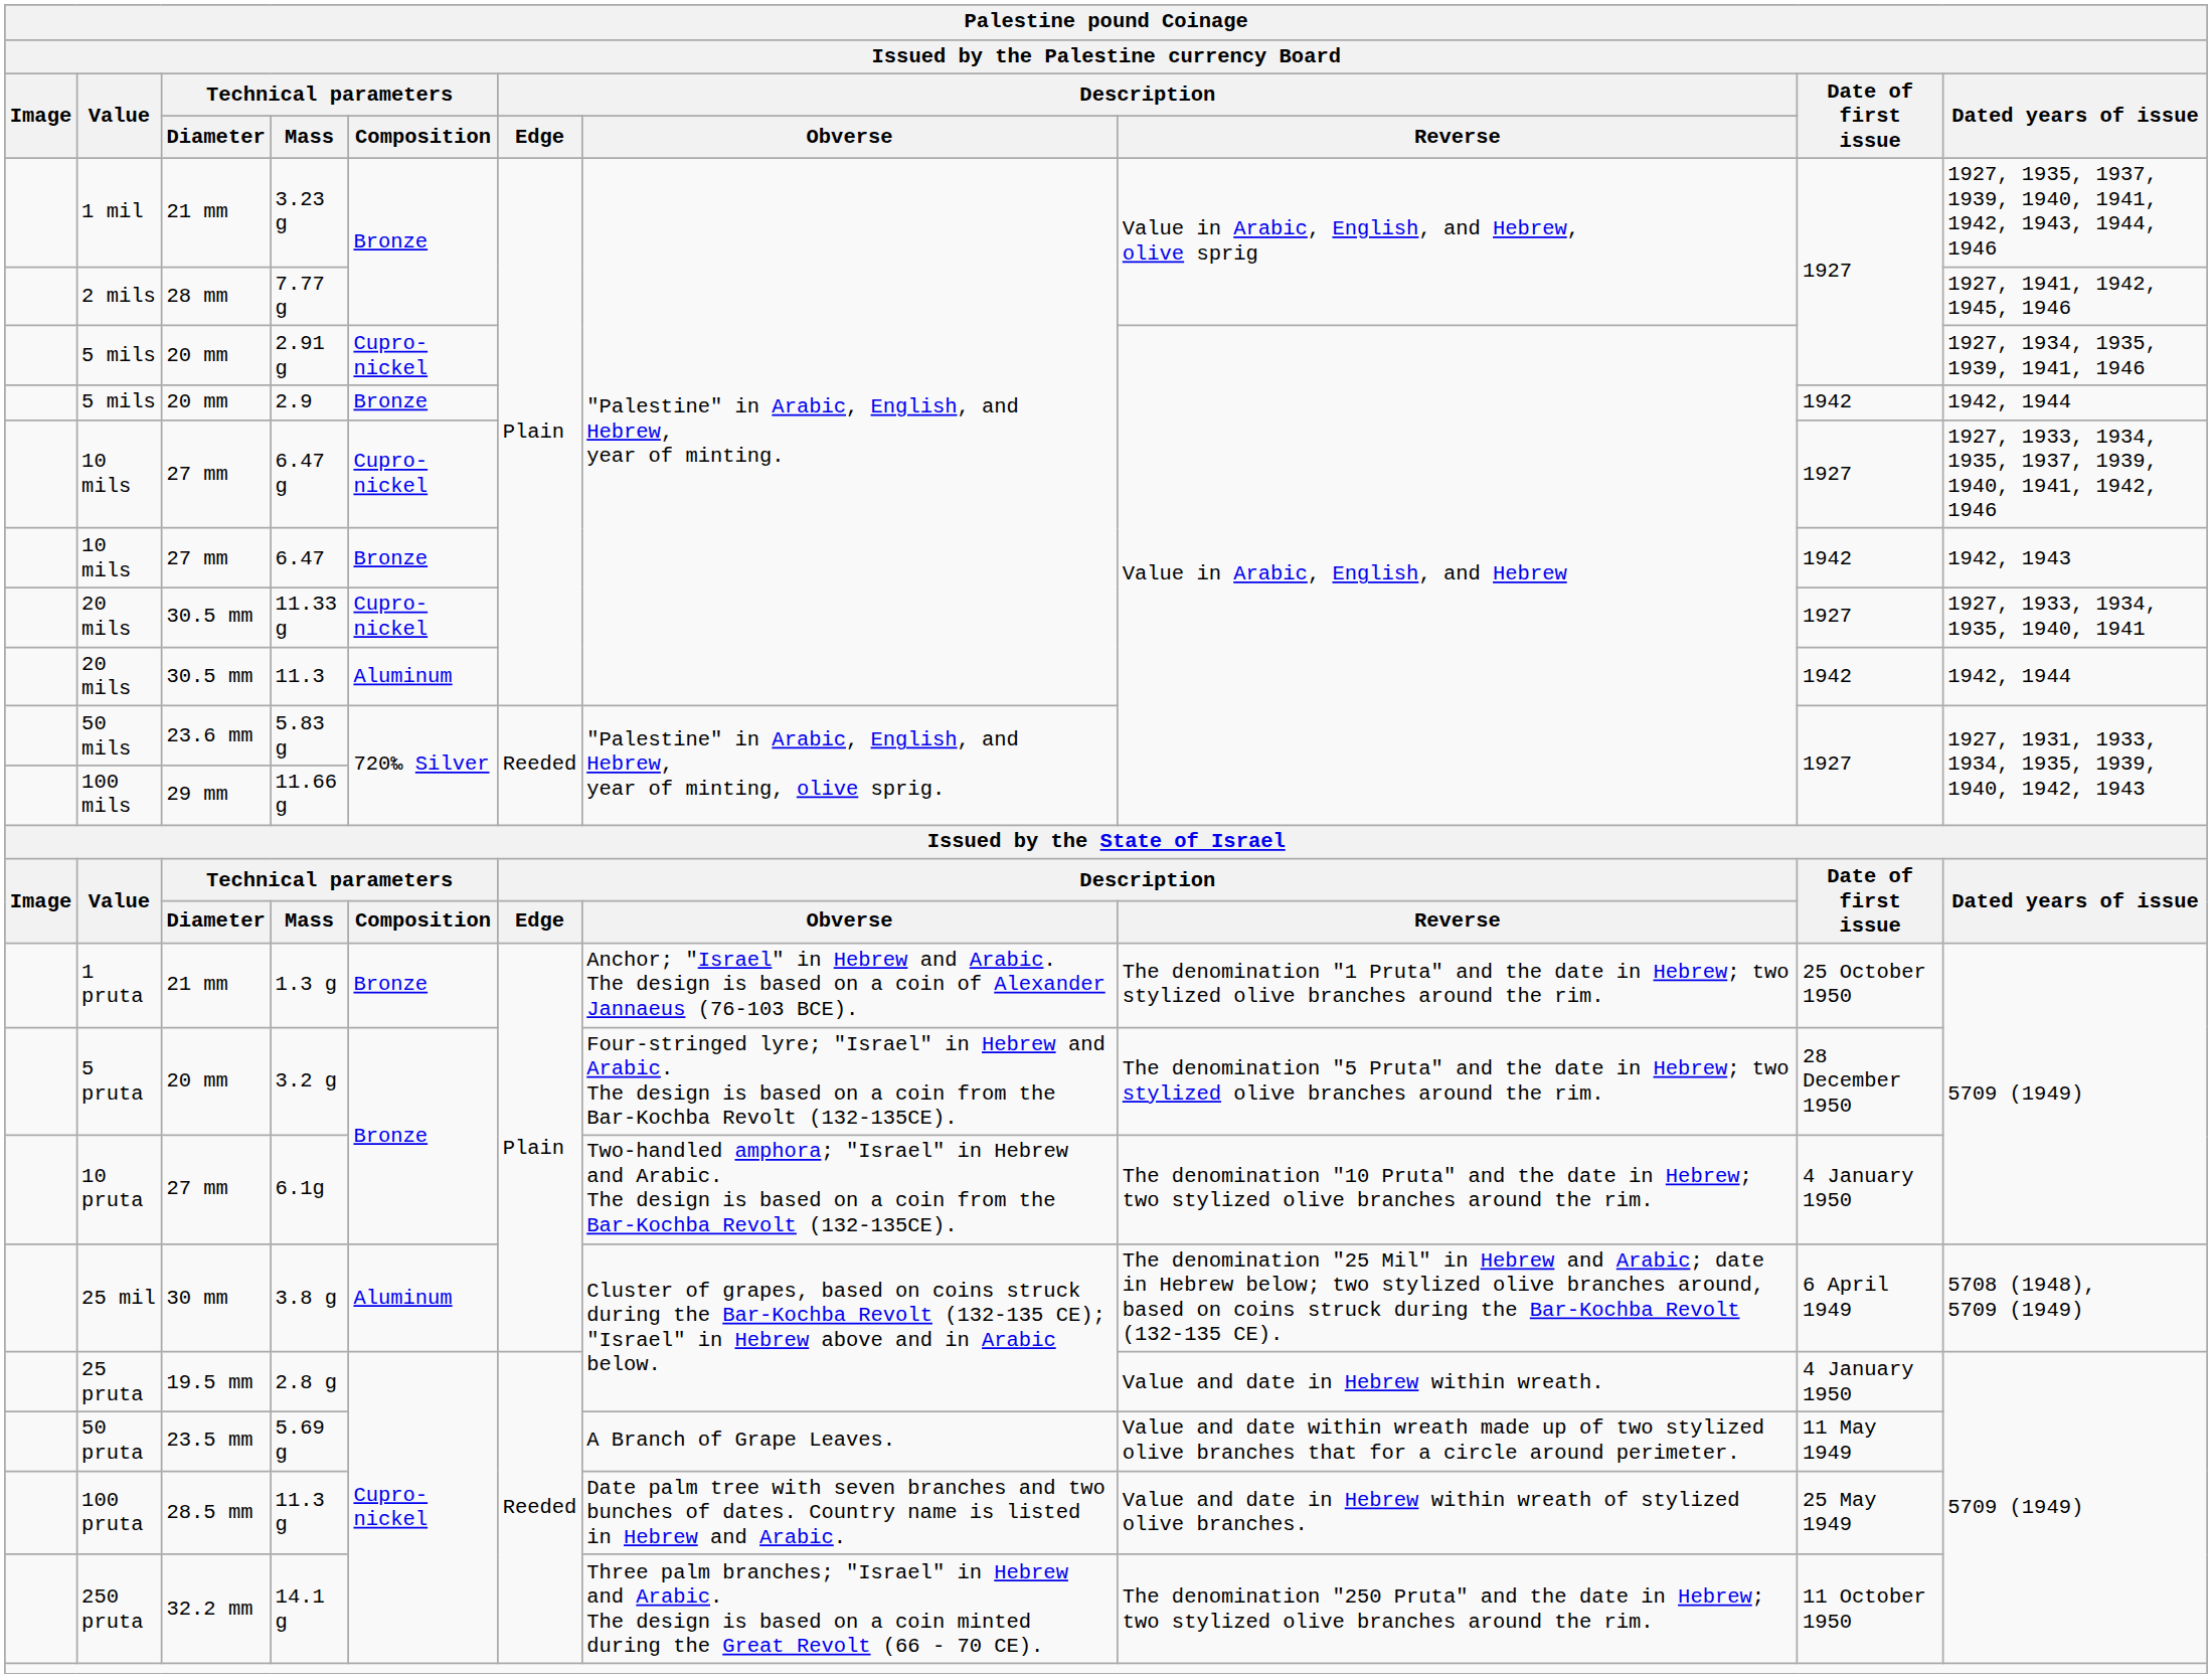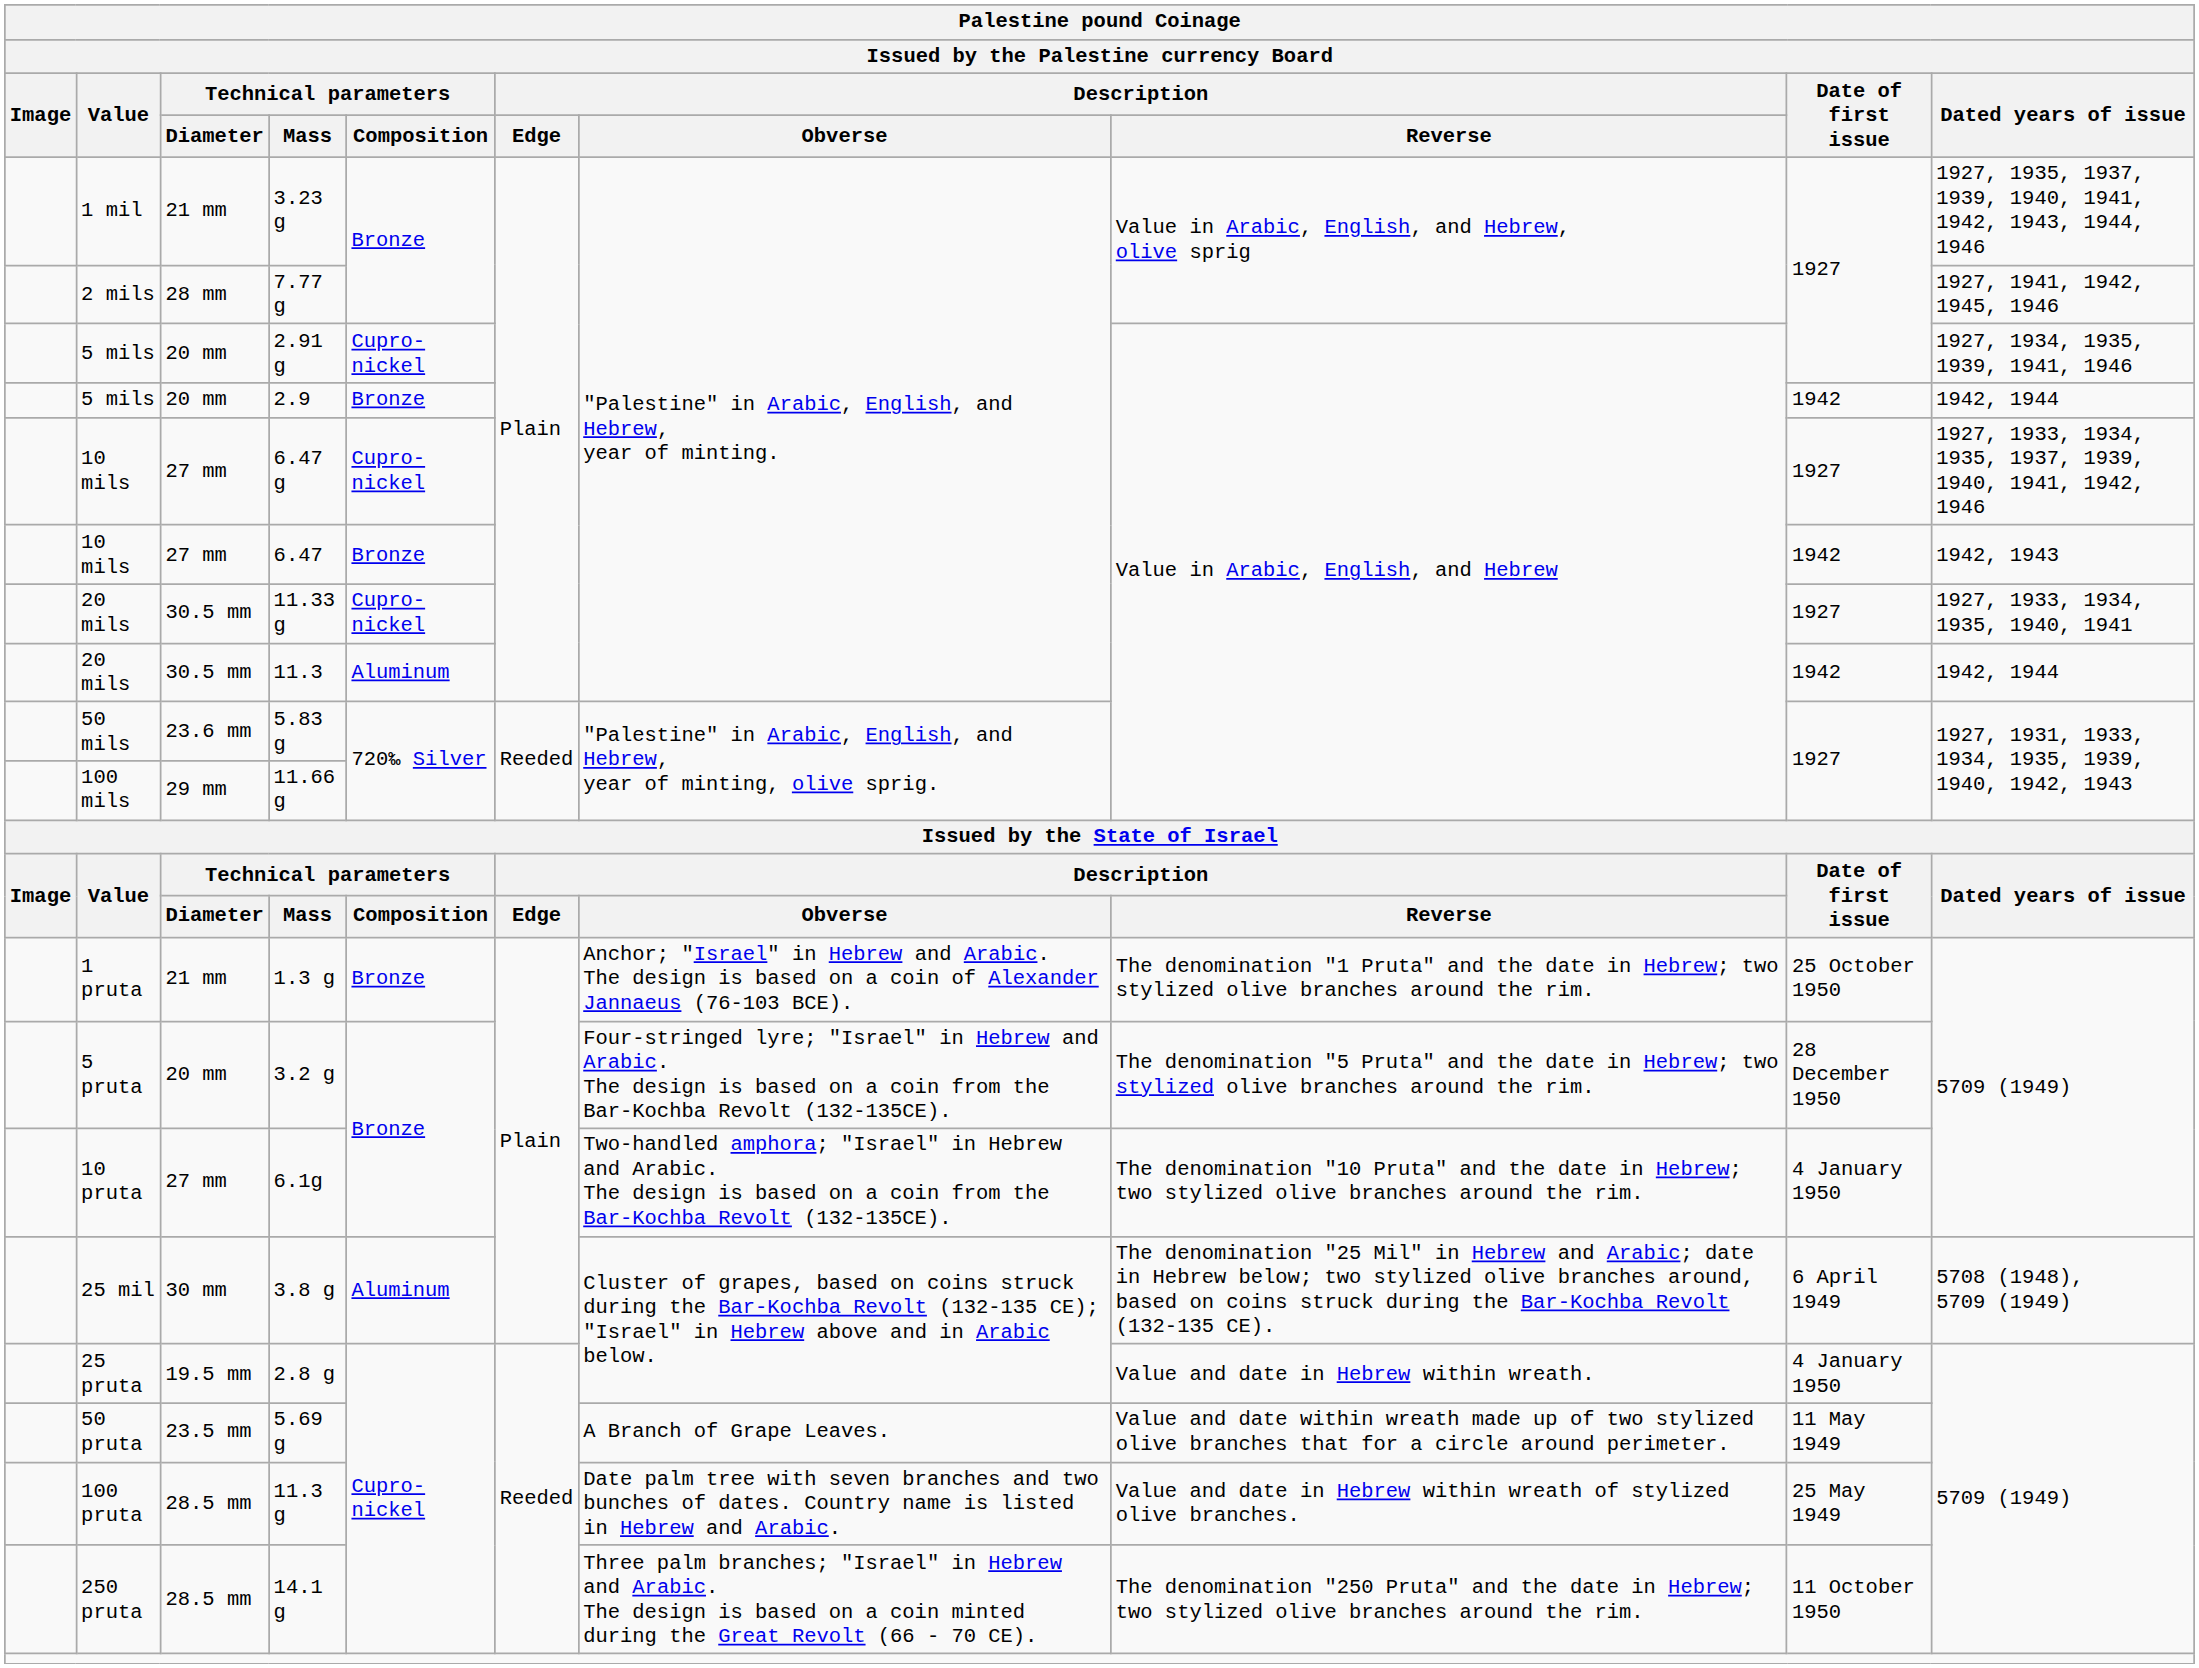 <table class="wikitable" style="font-size: 90%">
 <tr>
 <th colspan="10">Palestine pound Coinage</th>
 </tr>
 <tr>
 <th colspan="10">Issued by the Palestine currency Board</th>
 </tr>
 <tr>
 <th rowspan="2">Image</th>
 <th rowspan="2">Value</th>
 <th colspan="3">Technical parameters</th>
 <th colspan="3">Description</th>
 <th rowspan="2">Date of first issue</th>
 <th rowspan="2">Dated years of issue</th>
 </tr>
 <tr>
 <th>Diameter</th>
 <th>Mass</th>
 <th>Composition</th>
 <th>Edge</th>
 <th>Obverse</th>
 <th>Reverse</th>
 </tr>
 <tr>
 <td align="center"></td>
 <td>1 mil</td>
 <td>21 mm</td>
 <td>3.23 g</td>
 <td rowspan="2"><a href='#'>Bronze</a></td>
 <td rowspan="8">Plain</td>
 <td rowspan="8">"Palestine" in <a href='#'>Arabic</a>, <a href='#'>English</a>, and <a href='#'>Hebrew</a>,<br>year of minting.</td>
 <td rowspan="2">Value in <a href='#'>Arabic</a>, <a href='#'>English</a>, and <a href='#'>Hebrew</a>,<br><a href='#'>olive</a> sprig</td>
 <td rowspan="3">1927</td>
 <td>1927, 1935, 1937, 1939, 1940, 1941, 1942, 1943, 1944, 1946</td>
 </tr>
 <tr>
 <td align="center"></td>
 <td>2 mils</td>
 <td>28 mm</td>
 <td>7.77 g</td>
 <td>1927, 1941, 1942, 1945, 1946</td>
 </tr>
 <tr>
 <td align="center"></td>
 <td>5 mils</td>
 <td>20 mm</td>
 <td>2.91 g</td>
 <td><a href='#'>Cupro-nickel</a></td>
 <td rowspan="8">Value in <a href='#'>Arabic</a>, <a href='#'>English</a>, and <a href='#'>Hebrew</a></td>
 <td>1927, 1934, 1935, 1939, 1941, 1946</td>
 </tr>
 <tr>
 <td></td>
 <td>5 mils</td>
 <td>20 mm</td>
 <td>2.9</td>
 <td><a href='#'>Bronze</a></td>
 <td>1942</td>
 <td>1942, 1944</td>
 </tr>
 <tr>
 <td align="center"></td>
 <td>10 mils</td>
 <td>27 mm</td>
 <td>6.47 g</td>
 <td><a href='#'>Cupro-nickel</a></td>
 <td>1927</td>
 <td>1927, 1933, 1934, 1935, 1937, 1939, 1940, 1941, 1942, 1946</td>
 </tr>
 <tr>
 <td></td>
 <td>10 mils</td>
 <td>27 mm</td>
 <td>6.47</td>
 <td><a href='#'>Bronze</a></td>
 <td>1942</td>
 <td>1942, 1943</td>
 </tr>
 <tr>
 <td align="center"></td>
 <td>20 mils</td>
 <td>30.5 mm</td>
 <td>11.33 g</td>
 <td><a href='#'>Cupro-nickel</a></td>
 <td>1927</td>
 <td>1927, 1933, 1934, 1935, 1940, 1941</td>
 </tr>
 <tr>
 <td></td>
 <td>20 mils</td>
 <td>30.5 mm</td>
 <td>11.3</td>
 <td><a href='#'>Aluminum</a></td>
 <td>1942</td>
 <td>1942, 1944</td>
 </tr>
 <tr>
 <td align="center"></td>
 <td>50 mils</td>
 <td>23.6 mm</td>
 <td>5.83 g</td>
 <td rowspan="2">720‰ <a href='#'>Silver</a></td>
 <td rowspan="2">Reeded</td>
 <td rowspan="2">"Palestine" in <a href='#'>Arabic</a>, <a href='#'>English</a>, and <a href='#'>Hebrew</a>,<br>year of minting, <a href='#'>olive</a> sprig.</td>
 <td rowspan="2">1927</td>
 <td rowspan="2">1927, 1931, 1933, 1934, 1935, 1939, 1940, 1942, 1943</td>
 </tr>
 <tr>
 <td align="center"></td>
 <td>100 mils</td>
 <td>29 mm</td>
 <td>11.66 g</td>
 </tr>
 <tr>
 <th colspan="10">Issued by the <a href='#'>State of Israel</a></th>
 </tr>
 <tr>
 <th rowspan="2">Image</th>
 <th rowspan="2">Value</th>
 <th colspan="3">Technical parameters</th>
 <th colspan="3">Description</th>
 <th rowspan="2">Date of first issue</th>
 <th rowspan="2">Dated years of issue</th>
 </tr>
 <tr>
 <th>Diameter</th>
 <th>Mass</th>
 <th>Composition</th>
 <th>Edge</th>
 <th>Obverse</th>
 <th>Reverse</th>
 </tr>
 <tr>
 <td></td>
 <td>1 pruta</td>
 <td>21 mm</td>
 <td>1.3 g</td>
 <td><a href='#'>Bronze</a></td>
 <td rowspan="4">Plain</td>
 <td>Anchor; "<a href='#'>Israel</a>" in <a href='#'>Hebrew</a> and <a href='#'>Arabic</a>.<br>The design is based on a coin of <a href='#'>Alexander Jannaeus</a> (76-103 BCE).</td>
 <td>The denomination "1 Pruta" and the date in <a href='#'>Hebrew</a>; two stylized olive branches around the rim.</td>
 <td>25 October 1950</td>
 <td rowspan="3">5709 (1949)</td>
 </tr>
 <tr>
 <td></td>
 <td>5 pruta</td>
 <td>20 mm</td>
 <td>3.2 g</td>
 <td rowspan="2"><a href='#'>Bronze</a></td>
 <td>Four-stringed lyre; "Israel" in <a href='#'>Hebrew</a> and <a href='#'>Arabic</a>.<br>The design is based on a coin from the Bar-Kochba Revolt (132-135CE).</td>
 <td>The denomination "5 Pruta" and the date in <a href='#'>Hebrew</a>; two <a href='#'>stylized</a> olive branches around the rim.</td>
 <td>28 December 1950</td>
 </tr>
 <tr>
 <td></td>
 <td>10 pruta</td>
 <td>27 mm</td>
 <td>6.1g</td>
 <td>Two-handled <a href='#'>amphora</a>; "Israel" in Hebrew and Arabic.<br>The design is based on a coin from the <a href='#'>Bar-Kochba Revolt</a> (132-135CE).</td>
 <td>The denomination "10 Pruta" and the date in <a href='#'>Hebrew</a>; two stylized olive branches around the rim.</td>
 <td>4 January 1950</td>
 </tr>
 <tr>
 <td></td>
 <td>25 mil</td>
 <td>30 mm</td>
 <td>3.8 g</td>
 <td><a href='#'>Aluminum</a></td>
 <td rowspan="2">Cluster of grapes, based on coins struck during the <a href='#'>Bar-Kochba Revolt</a> (132-135 CE); "Israel" in <a href='#'>Hebrew</a> above and in <a href='#'>Arabic</a> below.</td>
 <td>The denomination "25 Mil" in <a href='#'>Hebrew</a> and <a href='#'>Arabic</a>; date in Hebrew below; two stylized olive branches around, based on coins struck during the <a href='#'>Bar-Kochba Revolt</a> (132-135 CE).</td>
 <td>6 April 1949</td>
 <td>5708 (1948),<br>5709 (1949)</td>
 </tr>
 <tr>
 <td></td>
 <td>25 pruta</td>
 <td>19.5 mm</td>
 <td>2.8 g</td>
 <td rowspan="4"><a href='#'>Cupro-nickel</a></td>
 <td rowspan="4">Reeded</td>
 <td>Value and date in <a href='#'>Hebrew</a> within wreath.</td>
 <td>4 January 1950</td>
 <td rowspan="4">5709 (1949)</td>
 </tr>
 <tr>
 <td></td>
 <td>50 pruta</td>
 <td>23.5 mm</td>
 <td>5.69 g</td>
 <td>A Branch of Grape Leaves.</td>
 <td>Value and date within wreath made up of two stylized olive branches that for a circle around perimeter.</td>
 <td>11 May 1949</td>
 </tr>
 <tr>
 <td></td>
 <td>100 pruta</td>
 <td>28.5 mm</td>
 <td>11.3 g</td>
 <td>Date palm tree with seven branches and two bunches of dates. Country name is listed in <a href='#'>Hebrew</a> and <a href='#'>Arabic</a>.</td>
 <td>Value and date in <a href='#'>Hebrew</a> within wreath of stylized olive branches.</td>
 <td>25 May 1949</td>
 </tr>
 <tr>
 <td></td>
 <td>250 pruta</td>
-<td>32.2 mm</td>
+<td>28.5 mm</td>
 <td>14.1 g</td>
 <td>Three palm branches; "Israel" in <a href='#'>Hebrew</a> and <a href='#'>Arabic</a>.<br>The design is based on a coin minted during the <a href='#'>Great Revolt</a> (66 - 70 CE).</td>
 <td>The denomination "250 Pruta" and the date in <a href='#'>Hebrew</a>; two stylized olive branches around the rim.</td>
 <td>11 October 1950</td>
 </tr>
 <tr>
 <td colspan="10"></td>
 </tr>
 </table>
